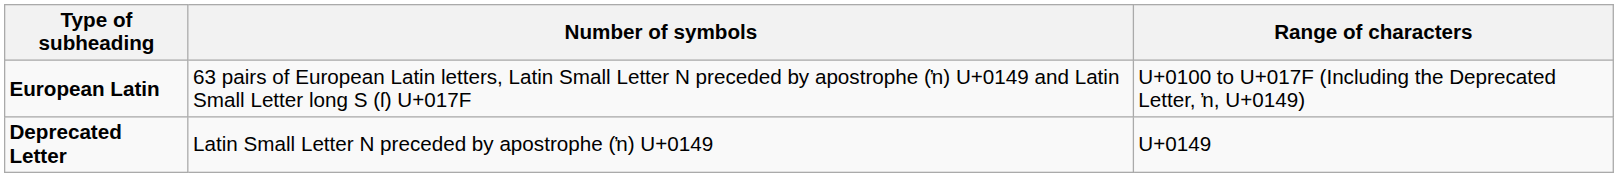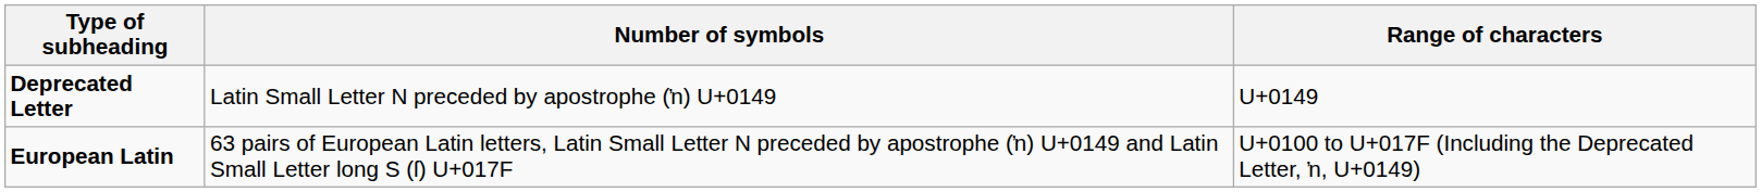 <table class="wikitable">
 <tr>
 <th>Type of subheading</th>
 <th>Number of symbols</th>
 <th>Range of characters</th>
 </tr>
 <tr>
+<td><strong>Deprecated Letter</strong></td>
+<td>Latin Small Letter N preceded by apostrophe (ŉ) U+0149</td>
+<td>U+0149</td>
+</tr>
+<tr>
 <td><strong>European Latin</strong></td>
 <td>63 pairs of European Latin letters, Latin Small Letter N preceded by apostrophe (ŉ) U+0149 and Latin Small Letter long S (ſ) U+017F</td>
 <td>U+0100 to U+017F (Including the Deprecated Letter, ŉ, U+0149)</td>
 </tr>
-<tr>
-<td><strong>Deprecated Letter</strong></td>
-<td>Latin Small Letter N preceded by apostrophe (ŉ) U+0149</td>
-<td>U+0149</td>
-</tr>
 </table>
